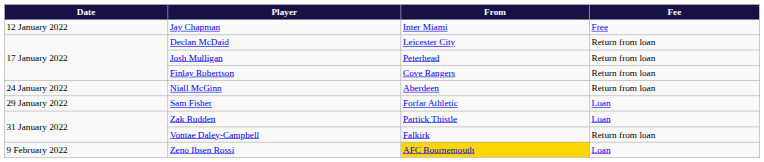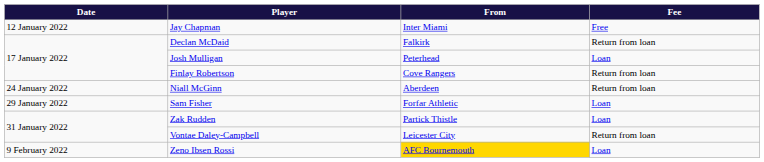 <table class="wikitable" style="text-align:left; font-size:95%;width:98%;">
 <tr>
 <th style="background:#181146; color:white;">Date</th>
 <th style="background:#181146; color:white;">Player</th>
 <th style="background:#181146; color:white;">From</th>
 <th style="background:#181146; color:white;">Fee</th>
 </tr>
 <tr>
 <td>12 January 2022</td>
 <td> <a href='#'>Jay Chapman</a></td>
 <td> <a href='#'>Inter Miami</a></td>
 <td><a href='#'>Free</a></td>
 </tr>
 <tr>
 <td rowspan="3">17 January 2022</td>
 <td> <a href='#'>Declan McDaid</a></td>
-<td> <a href='#'>Leicester City</a></td>
+<td> <a href='#'>Falkirk</a></td>
 <td>Return from loan</td>
 </tr>
 <tr>
 <td> <a href='#'>Josh Mulligan</a></td>
 <td> <a href='#'>Peterhead</a></td>
-<td>Return from loan</td>
+<td><a href='#'>Loan</a></td>
 </tr>
 <tr>
 <td> <a href='#'>Finlay Robertson</a></td>
 <td> <a href='#'>Cove Rangers</a></td>
 <td>Return from loan</td>
 </tr>
 <tr>
 <td>24 January 2022</td>
 <td> <a href='#'>Niall McGinn</a></td>
 <td> <a href='#'>Aberdeen</a></td>
 <td>Return from loan</td>
 </tr>
 <tr>
 <td>29 January 2022</td>
 <td> <a href='#'>Sam Fisher</a></td>
 <td> <a href='#'>Forfar Athletic</a></td>
 <td><a href='#'>Loan</a></td>
 </tr>
 <tr>
 <td rowspan="2">31 January 2022</td>
 <td> <a href='#'>Zak Rudden</a></td>
 <td> <a href='#'>Partick Thistle</a></td>
 <td><a href='#'>Loan</a></td>
 </tr>
 <tr>
 <td> <a href='#'>Vontae Daley-Campbell</a></td>
-<td> <a href='#'>Falkirk</a></td>
+<td> <a href='#'>Leicester City</a></td>
 <td>Return from loan</td>
 </tr>
 <tr>
 <td>9 February 2022</td>
 <td> <a href='#'>Zeno Ibsen Rossi</a></td>
 <td style="background: gold;"> <a href='#'>AFC Bournemouth</a></td>
 <td><a href='#'>Loan</a></td>
 </tr>
 </table>
